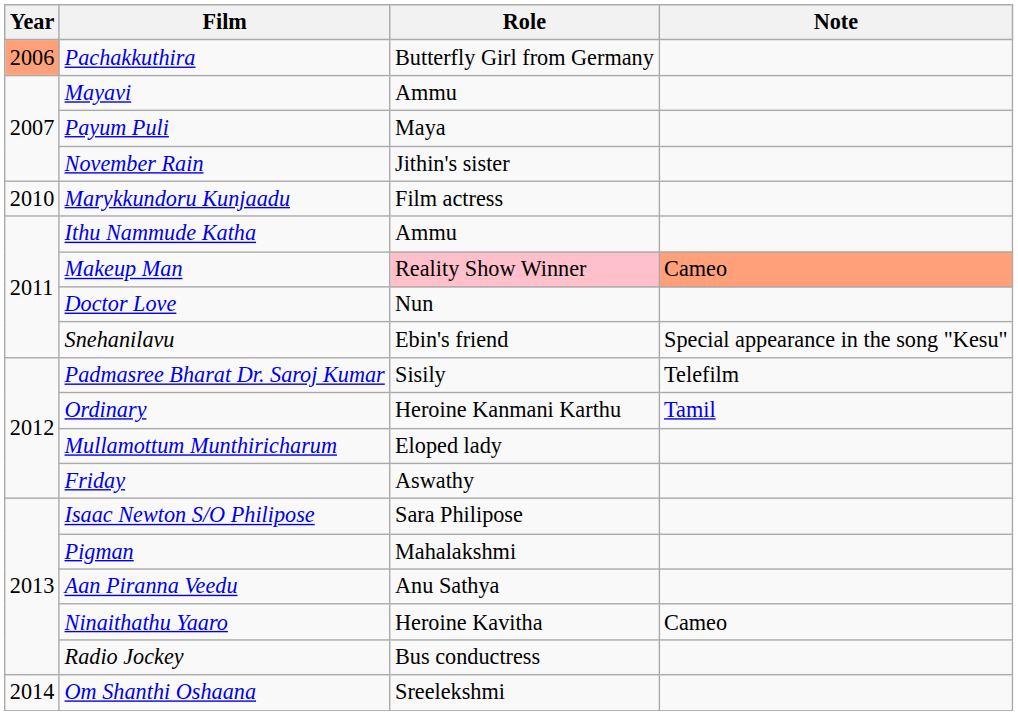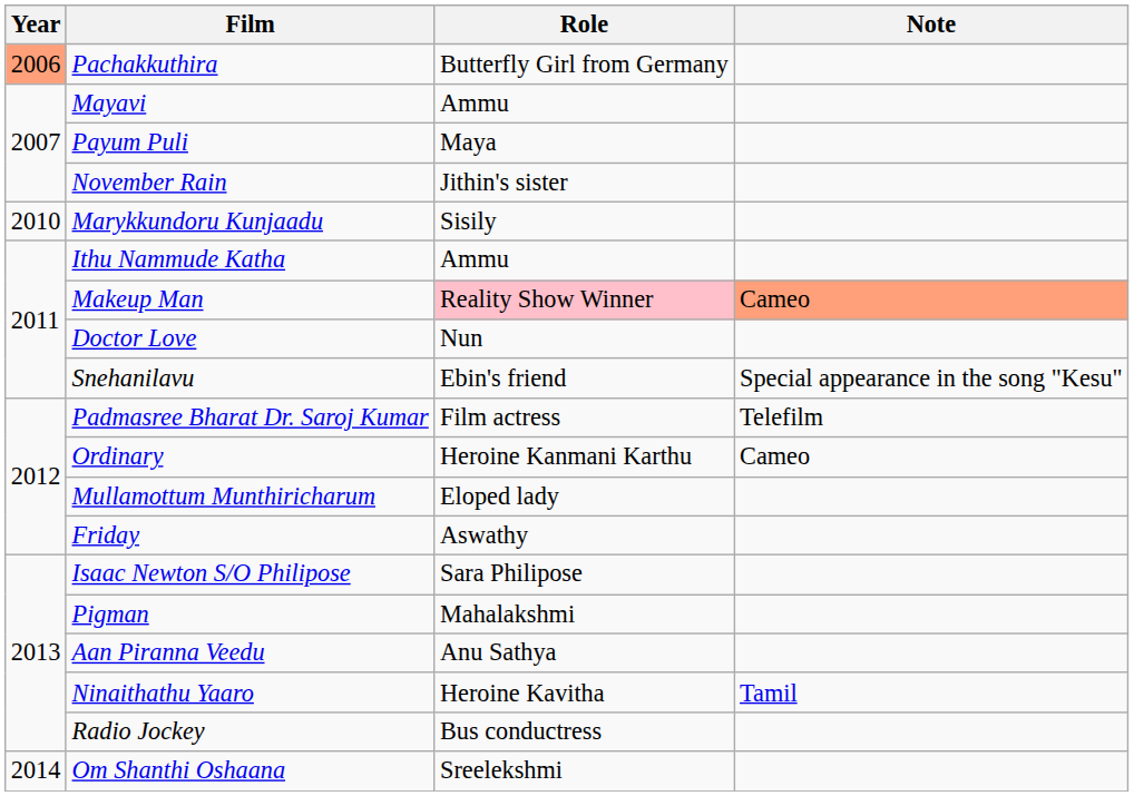 <table class="wikitable">
 <tr style="background:#ccc; text-align:center;">
 <th>Year</th>
 <th>Film</th>
 <th>Role</th>
 <th>Note</th>
 </tr>
 <tr>
 <td style="background: lightsalmon;">2006</td>
 <td><em><a href='#'>Pachakkuthira</a></em></td>
 <td>Butterfly Girl from Germany</td>
 <td></td>
 </tr>
 <tr>
 <td rowspan="3">2007</td>
 <td><em><a href='#'>Mayavi</a></em></td>
 <td>Ammu</td>
 <td></td>
 </tr>
 <tr>
 <td><em><a href='#'>Payum Puli</a></em></td>
 <td>Maya</td>
 <td></td>
 </tr>
 <tr>
 <td><em><a href='#'>November Rain</a></em></td>
 <td>Jithin's sister</td>
 <td></td>
 </tr>
 <tr>
 <td>2010</td>
 <td><em><a href='#'>Marykkundoru Kunjaadu</a></em></td>
-<td>Film actress</td>
+<td>Sisily</td>
 <td></td>
 </tr>
 <tr>
 <td rowspan="4">2011</td>
 <td><em><a href='#'>Ithu Nammude Katha</a></em></td>
 <td>Ammu</td>
 <td></td>
 </tr>
 <tr>
 <td><em><a href='#'>Makeup Man</a></em></td>
 <td style="background: pink;">Reality Show Winner</td>
 <td style="background: lightsalmon;">Cameo</td>
 </tr>
 <tr>
 <td><em><a href='#'>Doctor Love</a></em></td>
 <td>Nun</td>
 <td></td>
 </tr>
 <tr>
 <td><em>Snehanilavu</em></td>
 <td>Ebin's friend</td>
 <td>Special appearance in the song "Kesu"</td>
 </tr>
 <tr>
 <td rowspan="4">2012</td>
 <td><em><a href='#'>Padmasree Bharat Dr. Saroj Kumar</a></em></td>
-<td>Sisily</td>
+<td>Film actress</td>
 <td>Telefilm</td>
 </tr>
 <tr>
 <td><em><a href='#'>Ordinary</a></em></td>
 <td>Heroine Kanmani Karthu</td>
-<td><a href='#'>Tamil</a></td>
+<td>Cameo</td>
 </tr>
 <tr>
 <td><em><a href='#'>Mullamottum Munthiricharum</a></em></td>
 <td>Eloped lady</td>
 <td></td>
 </tr>
 <tr>
 <td><em><a href='#'>Friday</a></em></td>
 <td>Aswathy</td>
 <td></td>
 </tr>
 <tr>
 <td rowspan="5">2013</td>
 <td><em><a href='#'>Isaac Newton S/O Philipose</a></em></td>
 <td>Sara Philipose</td>
 <td></td>
 </tr>
 <tr>
 <td><em><a href='#'>Pigman</a></em></td>
 <td>Mahalakshmi</td>
 <td></td>
 </tr>
 <tr>
 <td><em><a href='#'>Aan Piranna Veedu</a></em></td>
 <td>Anu Sathya</td>
 <td></td>
 </tr>
 <tr>
 <td><em><a href='#'>Ninaithathu Yaaro</a></em></td>
 <td>Heroine Kavitha</td>
-<td>Cameo</td>
+<td><a href='#'>Tamil</a></td>
 </tr>
 <tr>
 <td><em>Radio Jockey</em></td>
 <td>Bus conductress</td>
 <td></td>
 </tr>
 <tr>
 <td>2014</td>
 <td><em><a href='#'>Om Shanthi Oshaana</a></em></td>
 <td>Sreelekshmi</td>
 <td></td>
 </tr>
 </table>
